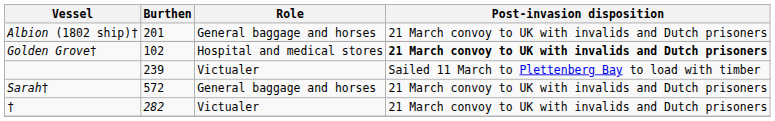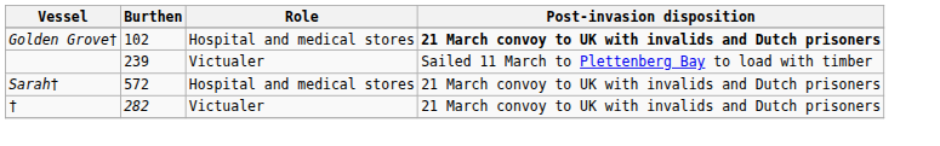 <table class="sortable wikitable">
 <tr>
 <th>Vessel</th>
 <th>Burthen</th>
 <th>Role</th>
 <th>Post-invasion disposition</th>
-</tr>
-<tr>
-<td><em>Albion</em> (1802 ship)†</td>
-<td>201</td>
-<td>General baggage and horses</td>
-<td>21 March convoy to UK with invalids and Dutch prisoners</td>
 </tr>
 <tr>
 </tr>
 <tr>
 <td><em>Golden Grove</em>†</td>
 <td>102</td>
 <td>Hospital and medical stores</td>
 <td><strong>21 March convoy to UK with invalids and Dutch prisoners</strong></td>
 </tr>
 <tr>
 <td></td>
 <td>239</td>
 <td>Victualer</td>
 <td>Sailed 11 March to <a href='#'>Plettenberg Bay</a> to load with timber</td>
 </tr>
 <tr>
 <td><em>Sarah</em>†</td>
 <td>572</td>
-<td>General baggage and horses</td>
+<td>Hospital and medical stores</td>
 <td>21 March convoy to UK with invalids and Dutch prisoners</td>
 </tr>
 <tr>
 <td>†</td>
 <td><em>282</em></td>
 <td>Victualer</td>
 <td>21 March convoy to UK with invalids and Dutch prisoners</td>
 </tr>
 <tr>
 </tr>
 </table>
